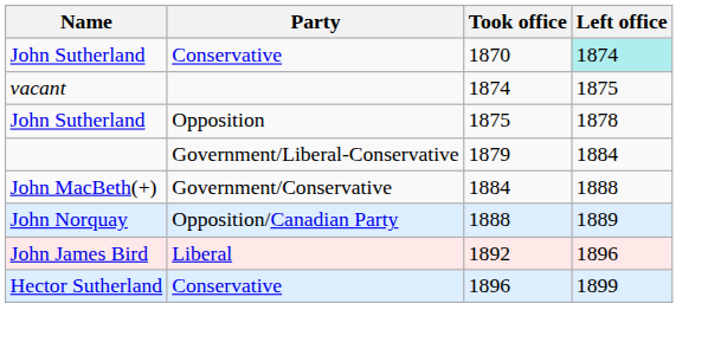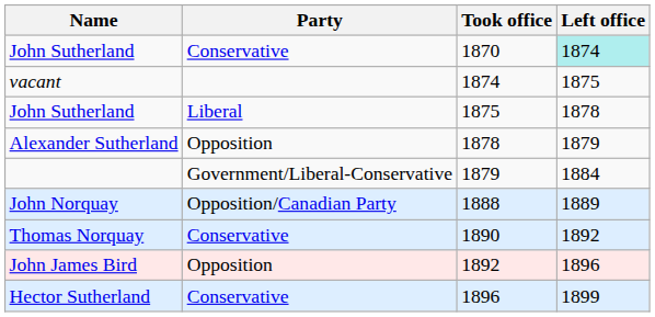 <table class="wikitable">
 <tr>
 <th>Name</th>
 <th>Party</th>
 <th>Took office</th>
 <th>Left office</th>
 </tr>
 <tr>
 <td><a href='#'>John Sutherland</a></td>
 <td><a href='#'>Conservative</a></td>
 <td>1870</td>
 <td style="background: paleturquoise;">1874</td>
 </tr>
 <tr>
 <td><em>vacant</em></td>
 <td></td>
 <td>1874</td>
 <td>1875</td>
 </tr>
 <tr>
 <td><a href='#'>John Sutherland</a></td>
-<td>Opposition</td>
+<td><a href='#'>Liberal</a></td>
 <td>1875</td>
 <td>1878</td>
+</tr>
+<tr>
+<td><a href='#'>Alexander Sutherland</a></td>
+<td>Opposition</td>
+<td>1878</td>
+<td>1879</td>
 </tr>
 <tr>
 <td></td>
 <td>Government/Liberal-Conservative</td>
 <td>1879</td>
 <td>1884</td>
 </tr>
-<tr>
-<td><a href='#'>John MacBeth</a>(+)</td>
-<td>Government/Conservative</td>
-<td>1884</td>
-<td>1888</td>
-</tr>
 <tr bgcolor=#DDEEFF>
 <td><a href='#'>John Norquay</a></td>
 <td>Opposition/<a href='#'>Canadian Party</a></td>
 <td>1888</td>
 <td>1889</td>
 </tr>
+<tr bgcolor=#DDEEFF>
+<td><a href='#'>Thomas Norquay</a></td>
+<td><a href='#'>Conservative</a></td>
+<td>1890</td>
+<td>1892</td>
+</tr>
 <tr bgcolor=#FFE8E8>
 <td><a href='#'>John James Bird</a></td>
-<td><a href='#'>Liberal</a></td>
+<td>Opposition</td>
 <td>1892</td>
 <td>1896</td>
 </tr>
 <tr bgcolor=#DDEEFF>
 <td><a href='#'>Hector Sutherland</a></td>
 <td><a href='#'>Conservative</a></td>
 <td>1896</td>
 <td>1899</td>
 </tr>
 </table>
